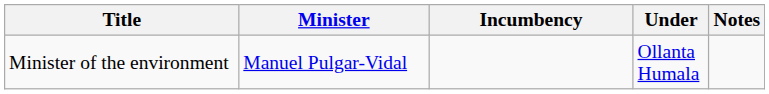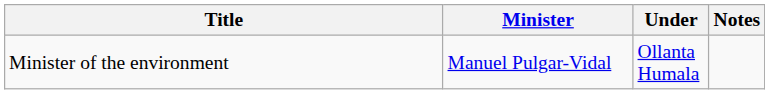 <table class="wikitable" style="width:100%;">
 <tr>
 <th>Title</th>
 <th style="width:25%;"><a href='#'>Minister</a></th>
-<th style="width:160px;">Incumbency</th>
 <th style="width:10%;">Under</th>
 <th style="width:7%;">Notes</th>
 </tr>
 <tr>
 <td>Minister of the environment</td>
 <td><a href='#'>Manuel Pulgar-Vidal</a></td>
-<td></td>
 <td><a href='#'>Ollanta Humala</a></td>
 <td></td>
 </tr>
 </table>
